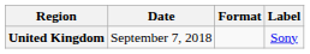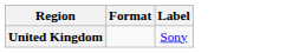 <table class="wikitable plainrowheaders" style="text-align:center">
 <tr>
 <th>Region</th>
-<th>Date</th>
 <th>Format</th>
 <th>Label</th>
 </tr>
 <tr>
 <th scope="row">United Kingdom</th>
-<td>September 7, 2018</td>
 <td></td>
 <td><a href='#'>Sony</a></td>
 </tr>
 </table>
